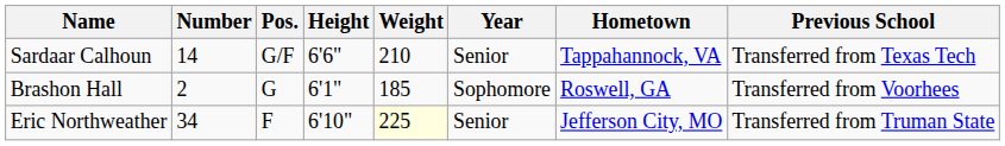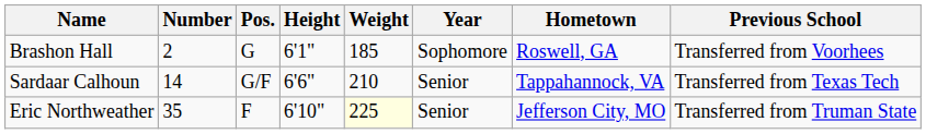 <table class="wikitable sortable" border="1">
 <tr>
 <th>Name</th>
 <th>Number</th>
 <th>Pos.</th>
 <th>Height</th>
 <th>Weight</th>
 <th>Year</th>
 <th>Hometown</th>
 <th class="unsortable">Previous School</th>
 </tr>
 <tr>
+<td>Brashon Hall</td>
+<td>2</td>
+<td>G</td>
+<td>6'1"</td>
+<td>185</td>
+<td>Sophomore</td>
+<td><a href='#'>Roswell, GA</a></td>
+<td>Transferred from <a href='#'>Voorhees</a></td>
+</tr>
+<tr>
 <td>Sardaar Calhoun</td>
 <td>14</td>
 <td>G/F</td>
 <td>6'6"</td>
 <td>210</td>
 <td>Senior</td>
 <td><a href='#'>Tappahannock, VA</a></td>
 <td>Transferred from <a href='#'>Texas Tech</a></td>
 </tr>
 <tr>
-<td>Brashon Hall</td>
-<td>2</td>
-<td>G</td>
-<td>6'1"</td>
-<td>185</td>
-<td>Sophomore</td>
-<td><a href='#'>Roswell, GA</a></td>
-<td>Transferred from <a href='#'>Voorhees</a></td>
-</tr>
-<tr>
 <td>Eric Northweather</td>
-<td>34</td>
+<td>35</td>
 <td>F</td>
 <td>6'10"</td>
 <td style="background: lightyellow;">225</td>
 <td>Senior</td>
 <td><a href='#'>Jefferson City, MO</a></td>
 <td>Transferred from <a href='#'>Truman State</a></td>
 </tr>
 </table>
